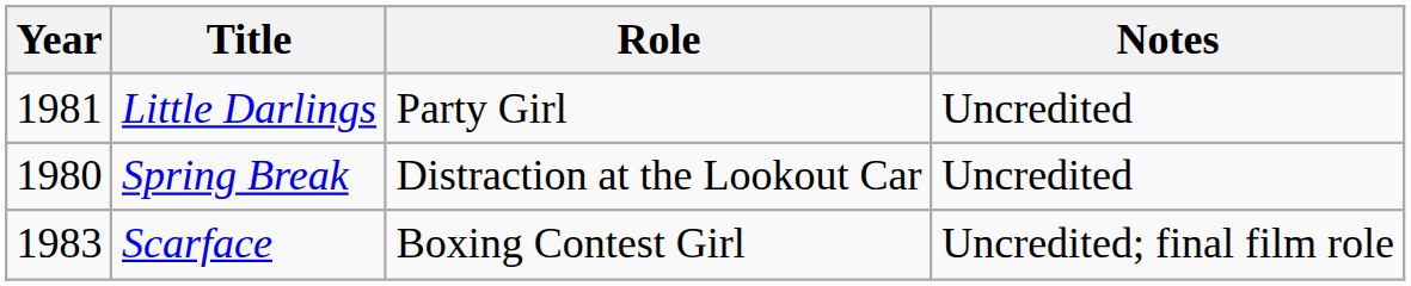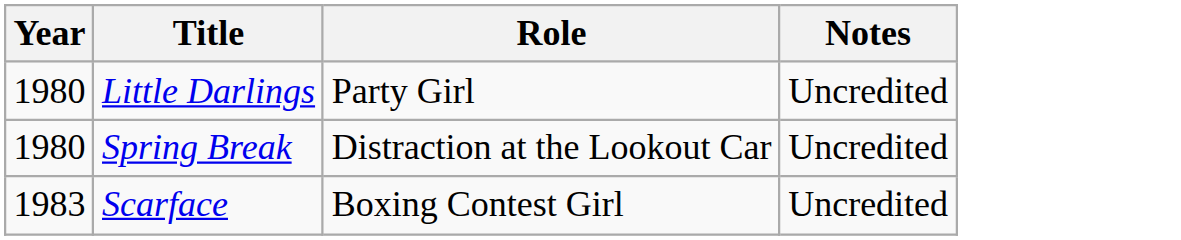 <table class="wikitable">
 <tr>
 <th>Year</th>
 <th>Title</th>
 <th>Role</th>
 <th>Notes</th>
 </tr>
 <tr>
-<td>1981</td>
+<td>1980</td>
 <td><em><a href='#'>Little Darlings</a></em></td>
 <td>Party Girl</td>
 <td>Uncredited</td>
 </tr>
 <tr>
 <td>1980</td>
 <td><em><a href='#'>Spring Break</a></em></td>
 <td>Distraction at the Lookout Car</td>
 <td>Uncredited</td>
 </tr>
 <tr>
 <td>1983</td>
 <td><em><a href='#'>Scarface</a></em></td>
 <td>Boxing Contest Girl</td>
-<td>Uncredited; final film role</td>
+<td>Uncredited</td>
 </tr>
 </table>
